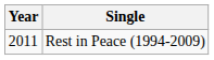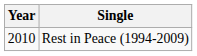 <table class="wikitable sortable" style="font-size:90%">
 <tr>
 <th>Year</th>
 <th>Single</th>
 </tr>
 <tr>
-<td>2011</td>
+<td>2010</td>
 <td>Rest in Peace (1994-2009)</td>
 </tr>
 </table>
